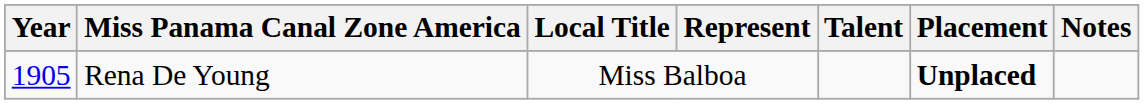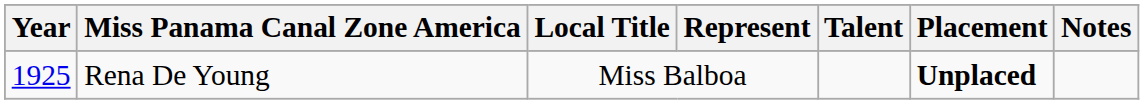 <table class="sortable wikitable">
 <tr>
 <th>Year</th>
 <th>Miss Panama Canal Zone America</th>
 <th>Local Title</th>
 <th>Represent</th>
 <th>Talent</th>
 <th>Placement</th>
 <th>Notes</th>
 </tr>
 <tr>
-<td><a href='#'>1905</a></td>
+<td><a href='#'>1925</a></td>
 <td>Rena De Young</td>
 <td colspan="2" align="center">Miss Balboa</td>
 <td></td>
 <td><strong>Unplaced</strong></td>
 <td></td>
 </tr>
 </table>
